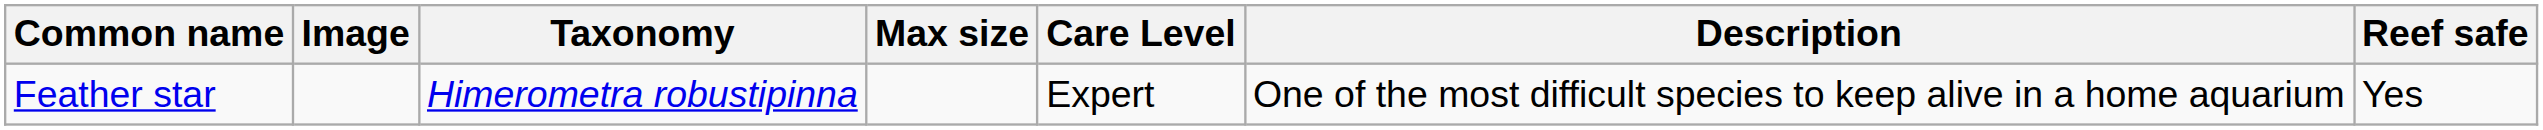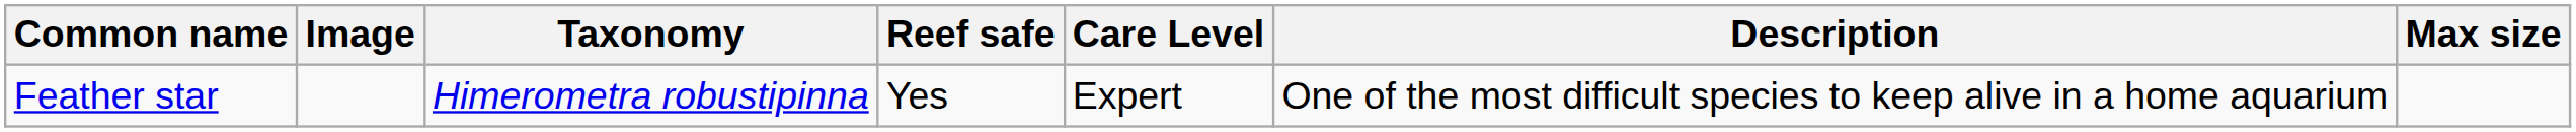 <table class="wikitable">
 <tr>
 <th>Common name</th>
 <th>Image</th>
 <th>Taxonomy</th>
-<th>Max size</th>
+<th>Reef safe</th>
 <th>Care Level</th>
 <th>Description</th>
-<th>Reef safe</th>
+<th>Max size</th>
 </tr>
 <tr>
 <td><a href='#'>Feather star</a></td>
 <td></td>
 <td><em><a href='#'>Himerometra robustipinna</a></em></td>
-<td></td>
+<td>Yes</td>
 <td>Expert</td>
 <td>One of the most difficult species to keep alive in a home aquarium</td>
-<td>Yes</td>
+<td></td>
 </tr>
 </table>
